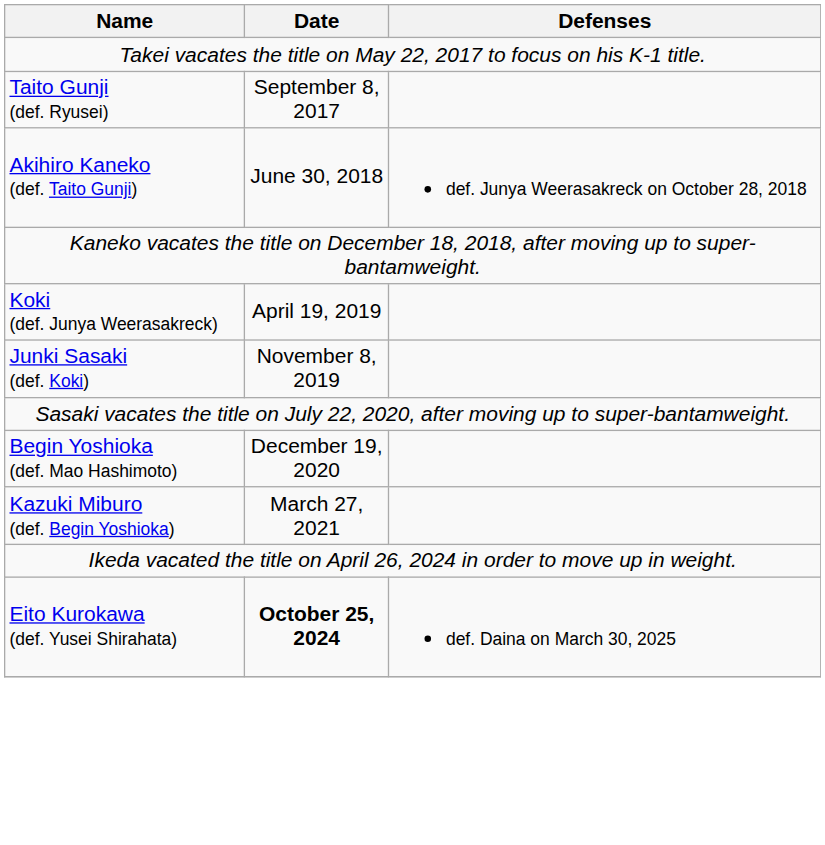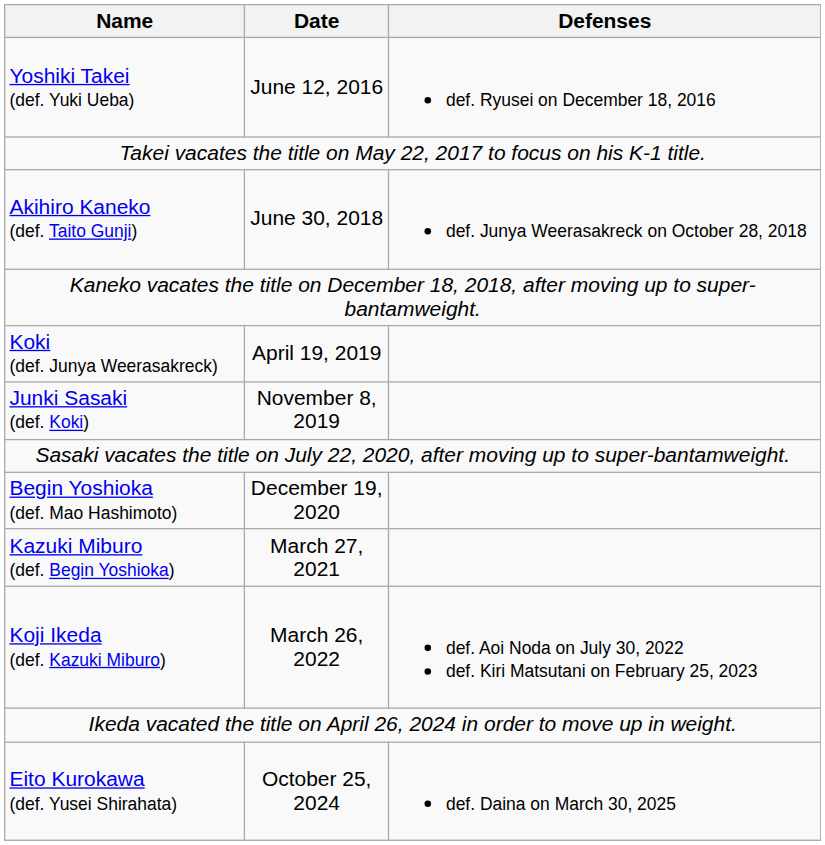 <table class="wikitable" width=100%>
 <tr>
 <th width=25%>Name</th>
 <th width=15%>Date</th>
 <th width=45%>Defenses</th>
 </tr>
 <tr>
-<td colspan=3 align=center><em>Takei vacates the title on May 22, 2017 to focus on his K-1 title.</em></td>
+<td align=left> <a href='#'>Yoshiki Takei</a> <br><small>(def. Yuki Ueba)</small></td>
+<td align=center>June 12, 2016</td>
+<td><br><ul><li><small>def. Ryusei on December 18, 2016</small></li></ul></td>
 </tr>
 <tr>
-<td align=left> <a href='#'>Taito Gunji</a> <br><small>(def. Ryusei)</small></td>
-<td align=center>September 8, 2017</td>
-<td></td>
+<td colspan=3 align=center><em>Takei vacates the title on May 22, 2017 to focus on his K-1 title.</em></td>
 </tr>
 <tr>
 <td align=left> <a href='#'>Akihiro Kaneko</a> <br><small>(def. <a href='#'>Taito Gunji</a>)</small></td>
 <td align=center>June 30, 2018</td>
 <td><br><ul><li><small>def. Junya Weerasakreck on October 28, 2018</small></li></ul></td>
 </tr>
 <tr>
 <td colspan=3 align=center><em>Kaneko vacates the title on December 18, 2018, after moving up to super-bantamweight.</em></td>
 </tr>
 <tr>
 <td align=left> <a href='#'>Koki</a> <br><small>(def. Junya Weerasakreck)</small></td>
 <td align=center>April 19, 2019</td>
 <td></td>
 </tr>
 <tr>
 <td align=left> <a href='#'>Junki Sasaki</a> <br><small>(def. <a href='#'>Koki</a>)</small></td>
 <td align=center>November 8, 2019</td>
 <td></td>
 </tr>
 <tr>
 <td colspan=3 align=center><em>Sasaki vacates the title on July 22, 2020, after moving up to super-bantamweight.</em></td>
 </tr>
 <tr>
 <td align=left> <a href='#'>Begin Yoshioka</a> <br><small>(def. Mao Hashimoto)</small></td>
 <td align=center>December 19, 2020</td>
 <td></td>
 </tr>
 <tr>
 <td align=left> <a href='#'>Kazuki Miburo</a> <br><small>(def. <a href='#'>Begin Yoshioka</a>)</small></td>
 <td align=center>March 27, 2021</td>
 <td></td>
 </tr>
 <tr>
+<td align=left> <a href='#'>Koji Ikeda</a> <br><small>(def. <a href='#'>Kazuki Miburo</a>)</small></td>
+<td align=center>March 26, 2022</td>
+<td><br><ul><li><small>def. Aoi Noda on July 30, 2022</small></li><li><small>def. Kiri Matsutani on February 25, 2023</small></li></ul></td>
+</tr>
+<tr>
 <td colspan=3 align=center><em>Ikeda vacated the title on April 26, 2024 in order to move up in weight.</em></td>
 </tr>
 <tr>
 <td align=left> <a href='#'>Eito Kurokawa</a> <br><small>(def. Yusei Shirahata)</small></td>
-<td align=center><strong>October 25, 2024</strong></td>
+<td align=center>October 25, 2024</td>
 <td><br><ul><li><small>def. Daina on March 30, 2025</small></li></ul></td>
 </tr>
 <tr>
 </tr>
 </table>
